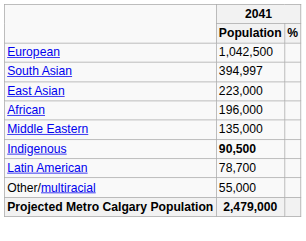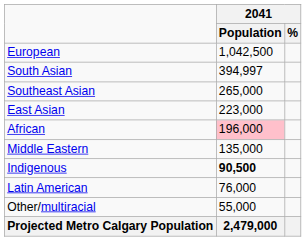 <table class="wikitable">
 <tr>
 <td rowspan=2></td>
 <th style="text-align:center;" colspan="2">2041</th>
 </tr>
 <tr>
 <th>Population</th>
 <th>%</th>
 </tr>
 <tr>
 <td><a href='#'>European</a></td>
 <td>1,042,500</td>
 <td></td>
 </tr>
 <tr>
 <td><a href='#'>South Asian</a></td>
 <td>394,997</td>
 <td></td>
 </tr>
 <tr>
+<td><a href='#'>Southeast Asian</a></td>
+<td>265,000</td>
+<td></td>
+</tr>
+<tr>
 <td><a href='#'>East Asian</a></td>
 <td>223,000</td>
 <td></td>
 </tr>
 <tr>
 <td><a href='#'>African</a></td>
-<td>196,000</td>
+<td style="background: pink;">196,000</td>
 <td></td>
 </tr>
 <tr>
 <td><a href='#'>Middle Eastern</a></td>
 <td>135,000</td>
 <td></td>
 </tr>
 <tr>
 <td><a href='#'>Indigenous</a></td>
 <td><strong>90,500</strong></td>
 <td></td>
 </tr>
 <tr>
 <td><a href='#'>Latin American</a></td>
-<td>78,700</td>
+<td>76,000</td>
 <td></td>
 </tr>
 <tr>
 <td>Other/<a href='#'>multiracial</a></td>
 <td>55,000</td>
 <td></td>
 </tr>
 <tr>
 <th>Projected Metro Calgary Population</th>
 <th>2,479,000</th>
 <th></th>
 </tr>
 </table>
